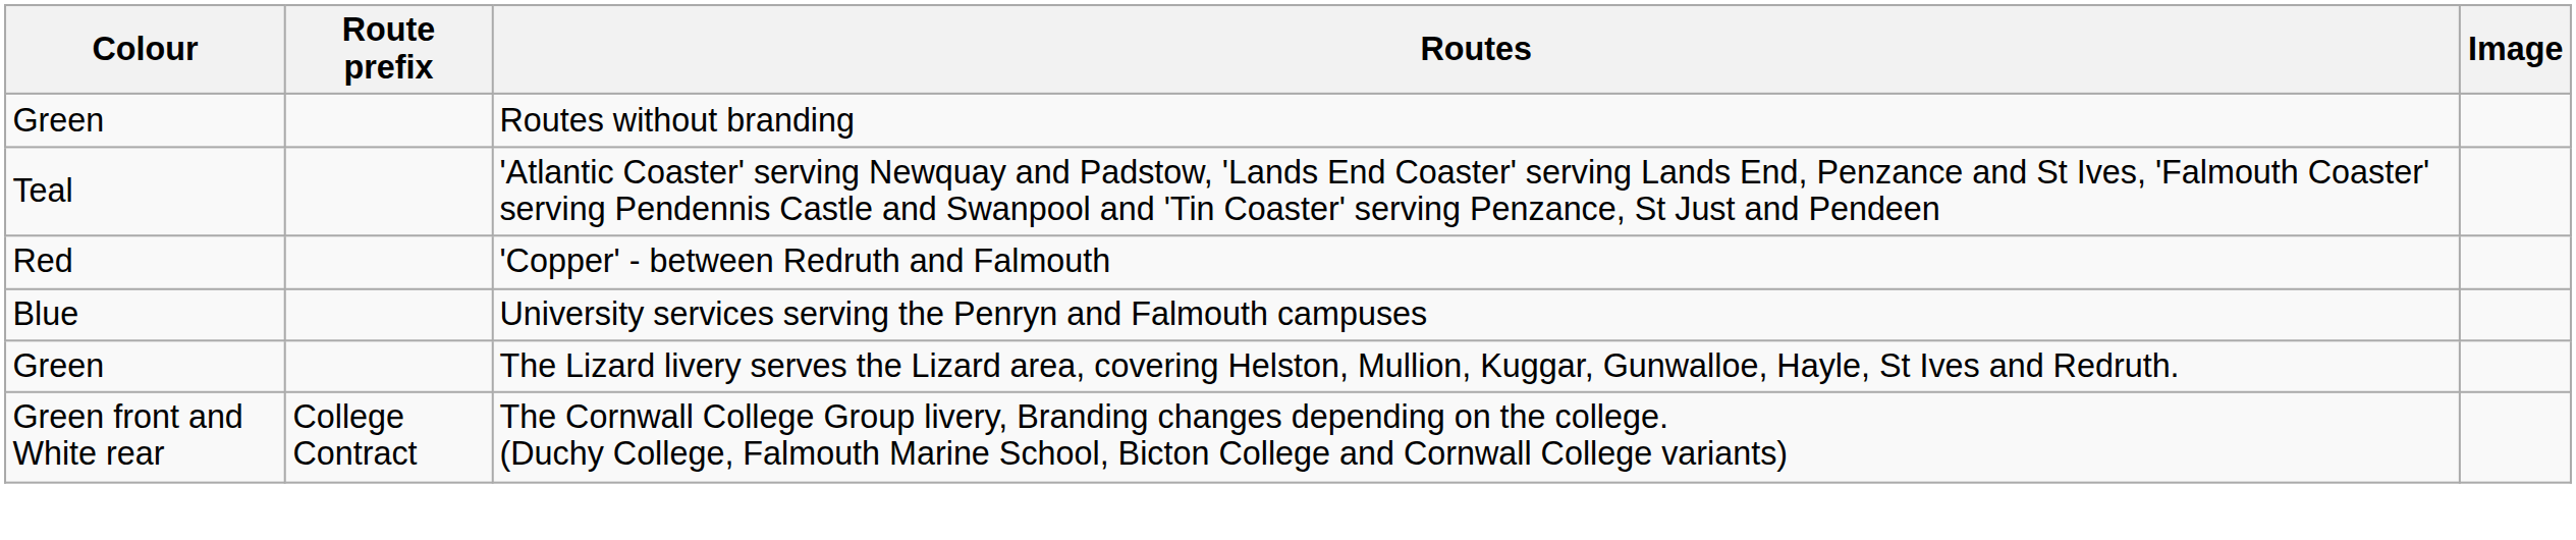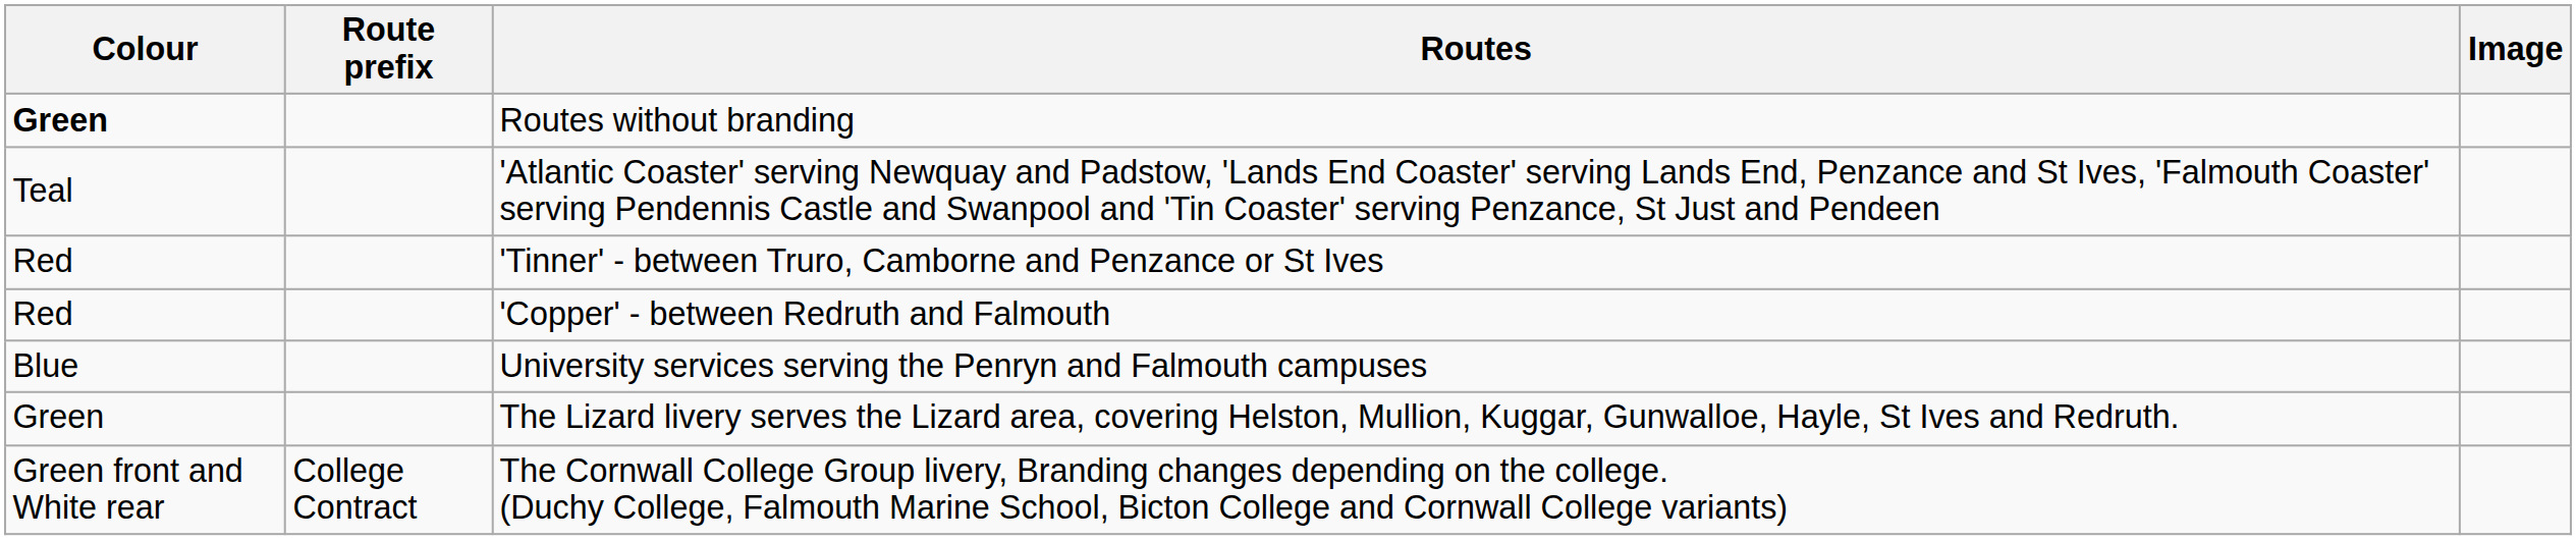 <table class="wikitable">
 <tr>
 <th>Colour</th>
 <th>Route prefix</th>
 <th>Routes</th>
 <th>Image</th>
 </tr>
 <tr>
-<td>Green</td>
+<td><strong>Green</strong></td>
 <td></td>
 <td>Routes without branding</td>
 <td></td>
 </tr>
 <tr>
 <td>Teal</td>
 <td></td>
 <td>'Atlantic Coaster' serving Newquay and Padstow, 'Lands End Coaster' serving Lands End, Penzance and St Ives, 'Falmouth Coaster' serving Pendennis Castle and Swanpool and 'Tin Coaster' serving Penzance, St Just and Pendeen</td>
 <td></td>
+</tr>
+<tr>
+<td>Red</td>
+<td></td>
+<td>'Tinner' - between Truro, Camborne and Penzance or St Ives</td>
+<td><br></td>
 </tr>
 <tr>
 <td>Red</td>
 <td></td>
 <td>'Copper' - between Redruth and Falmouth</td>
 <td><br></td>
 </tr>
 <tr>
 <td>Blue</td>
 <td></td>
 <td>University services serving the Penryn and Falmouth campuses</td>
 <td></td>
 </tr>
 <tr>
 <td>Green</td>
 <td></td>
 <td>The Lizard livery serves the Lizard area, covering Helston, Mullion, Kuggar, Gunwalloe, Hayle, St Ives and Redruth.</td>
 <td></td>
 </tr>
 <tr>
 <td>Green front and White rear</td>
 <td>College Contract</td>
 <td>The Cornwall College Group livery, Branding changes depending on the college.<br>(Duchy College, Falmouth Marine School, Bicton College and Cornwall College variants)</td>
 <td></td>
 </tr>
 </table>
